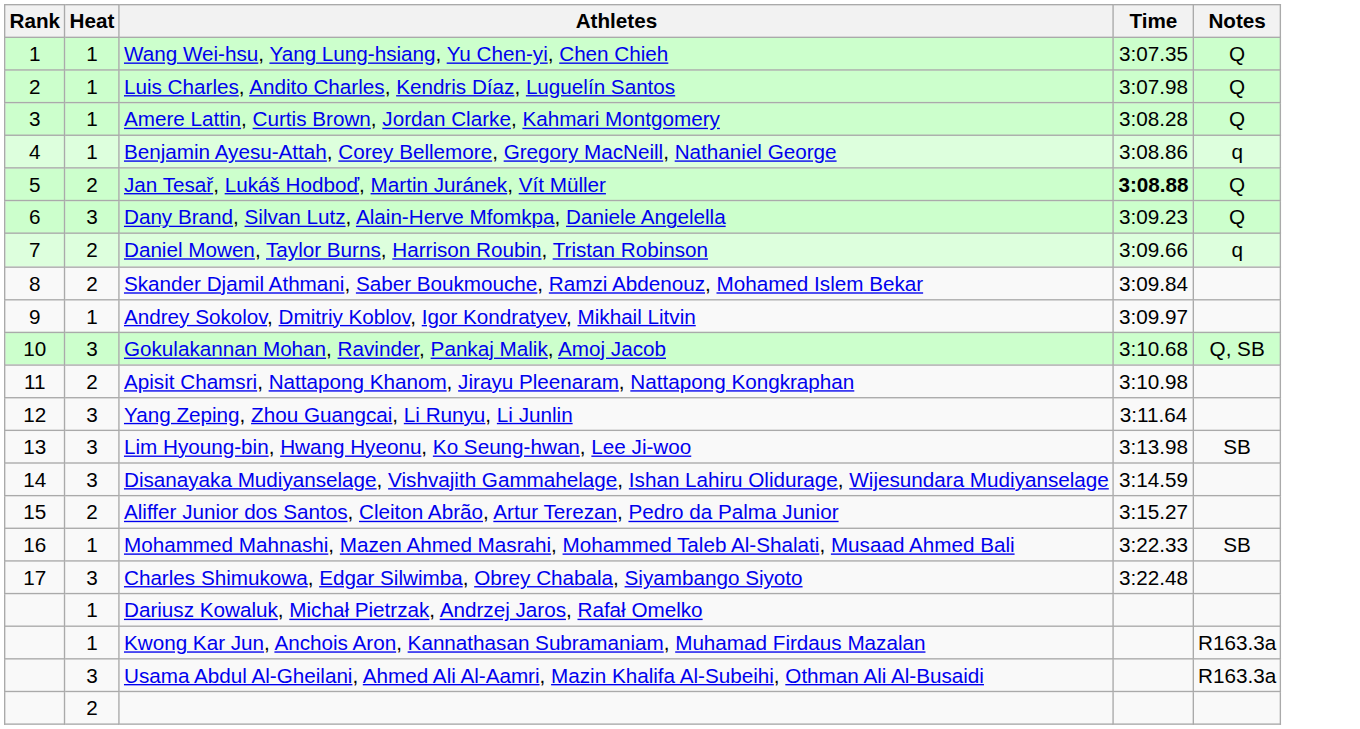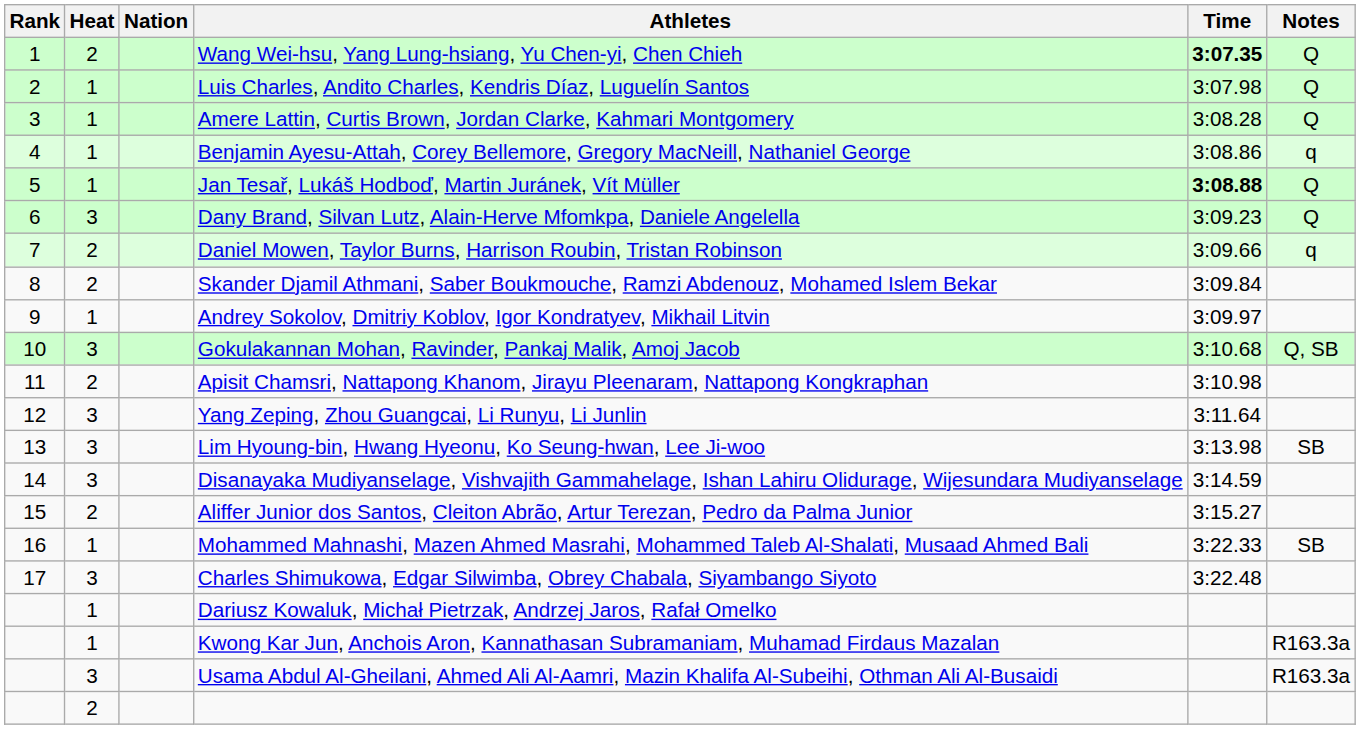 <table class="wikitable sortable" style="text-align:center;font-size:95%">
 <tr>
 <th>Rank</th>
 <th>Heat</th>
+<th>Nation</th>
 <th>Athletes</th>
 <th>Time</th>
 <th>Notes</th>
 </tr>
 <tr bgcolor=ccffcc>
 <td>1</td>
-<td>1</td>
+<td>2</td>
+<td align=left></td>
 <td align=left><a href='#'>Wang Wei-hsu</a>, <a href='#'>Yang Lung-hsiang</a>, <a href='#'>Yu Chen-yi</a>, <a href='#'>Chen Chieh</a></td>
-<td>3:07.35</td>
+<td><strong>3:07.35</strong></td>
 <td>Q</td>
 </tr>
 <tr bgcolor=ccffcc>
 <td>2</td>
 <td>1</td>
+<td align=left></td>
 <td align=left><a href='#'>Luis Charles</a>, <a href='#'>Andito Charles</a>, <a href='#'>Kendris Díaz</a>, <a href='#'>Luguelín Santos</a></td>
 <td>3:07.98</td>
 <td>Q</td>
 </tr>
 <tr bgcolor=ccffcc>
 <td>3</td>
 <td>1</td>
+<td align=left></td>
 <td align=left><a href='#'>Amere Lattin</a>, <a href='#'>Curtis Brown</a>, <a href='#'>Jordan Clarke</a>, <a href='#'>Kahmari Montgomery</a></td>
 <td>3:08.28</td>
 <td>Q</td>
 </tr>
 <tr bgcolor=ddffdd>
 <td>4</td>
 <td>1</td>
+<td align=left></td>
 <td align=left><a href='#'>Benjamin Ayesu-Attah</a>, <a href='#'>Corey Bellemore</a>, <a href='#'>Gregory MacNeill</a>, <a href='#'>Nathaniel George</a></td>
 <td>3:08.86</td>
 <td>q</td>
 </tr>
 <tr bgcolor=ccffcc>
 <td>5</td>
-<td>2</td>
+<td>1</td>
+<td align=left></td>
 <td align=left><a href='#'>Jan Tesař</a>, <a href='#'>Lukáš Hodboď</a>, <a href='#'>Martin Juránek</a>, <a href='#'>Vít Müller</a></td>
 <td><strong>3:08.88</strong></td>
 <td>Q</td>
 </tr>
 <tr bgcolor=ccffcc>
 <td>6</td>
 <td>3</td>
+<td align=left></td>
 <td align=left><a href='#'>Dany Brand</a>, <a href='#'>Silvan Lutz</a>, <a href='#'>Alain-Herve Mfomkpa</a>, <a href='#'>Daniele Angelella</a></td>
 <td>3:09.23</td>
 <td>Q</td>
 </tr>
 <tr bgcolor=ddffdd>
 <td>7</td>
 <td>2</td>
+<td align=left></td>
 <td align=left><a href='#'>Daniel Mowen</a>, <a href='#'>Taylor Burns</a>, <a href='#'>Harrison Roubin</a>, <a href='#'>Tristan Robinson</a></td>
 <td>3:09.66</td>
 <td>q</td>
 </tr>
 <tr>
 <td>8</td>
 <td>2</td>
+<td align=left></td>
 <td align=left><a href='#'>Skander Djamil Athmani</a>, <a href='#'>Saber Boukmouche</a>, <a href='#'>Ramzi Abdenouz</a>, <a href='#'>Mohamed Islem Bekar</a></td>
 <td>3:09.84</td>
 <td></td>
 </tr>
 <tr>
 <td>9</td>
 <td>1</td>
+<td align=left></td>
 <td align=left><a href='#'>Andrey Sokolov</a>, <a href='#'>Dmitriy Koblov</a>, <a href='#'>Igor Kondratyev</a>, <a href='#'>Mikhail Litvin</a></td>
 <td>3:09.97</td>
 <td></td>
 </tr>
 <tr bgcolor=ccffcc>
 <td>10</td>
 <td>3</td>
+<td align=left></td>
 <td align=left><a href='#'>Gokulakannan Mohan</a>, <a href='#'>Ravinder</a>, <a href='#'>Pankaj Malik</a>, <a href='#'>Amoj Jacob</a></td>
 <td>3:10.68</td>
 <td>Q, SB</td>
 </tr>
 <tr>
 <td>11</td>
 <td>2</td>
+<td align=left></td>
 <td align=left><a href='#'>Apisit Chamsri</a>, <a href='#'>Nattapong Khanom</a>, <a href='#'>Jirayu Pleenaram</a>, <a href='#'>Nattapong Kongkraphan</a></td>
 <td>3:10.98</td>
 <td></td>
 </tr>
 <tr>
 <td>12</td>
 <td>3</td>
+<td align=left></td>
 <td align=left><a href='#'>Yang Zeping</a>, <a href='#'>Zhou Guangcai</a>, <a href='#'>Li Runyu</a>, <a href='#'>Li Junlin</a></td>
 <td>3:11.64</td>
 <td></td>
 </tr>
 <tr>
 <td>13</td>
 <td>3</td>
+<td align=left></td>
 <td align=left><a href='#'>Lim Hyoung-bin</a>, <a href='#'>Hwang Hyeonu</a>, <a href='#'>Ko Seung-hwan</a>, <a href='#'>Lee Ji-woo</a></td>
 <td>3:13.98</td>
 <td>SB</td>
 </tr>
 <tr>
 <td>14</td>
 <td>3</td>
+<td align=left></td>
 <td align=left><a href='#'>Disanayaka Mudiyanselage</a>, <a href='#'>Vishvajith Gammahelage</a>, <a href='#'>Ishan Lahiru Olidurage</a>, <a href='#'>Wijesundara Mudiyanselage</a></td>
 <td>3:14.59</td>
 <td></td>
 </tr>
 <tr>
 <td>15</td>
 <td>2</td>
+<td align=left></td>
 <td align=left><a href='#'>Aliffer Junior dos Santos</a>, <a href='#'>Cleiton Abrão</a>, <a href='#'>Artur Terezan</a>, <a href='#'>Pedro da Palma Junior</a></td>
 <td>3:15.27</td>
 <td></td>
 </tr>
 <tr>
 <td>16</td>
 <td>1</td>
+<td align=left></td>
 <td align=left><a href='#'>Mohammed Mahnashi</a>, <a href='#'>Mazen Ahmed Masrahi</a>, <a href='#'>Mohammed Taleb Al-Shalati</a>, <a href='#'>Musaad Ahmed Bali</a></td>
 <td>3:22.33</td>
 <td>SB</td>
 </tr>
 <tr>
 <td>17</td>
 <td>3</td>
+<td align=left></td>
 <td align=left><a href='#'>Charles Shimukowa</a>, <a href='#'>Edgar Silwimba</a>, <a href='#'>Obrey Chabala</a>, <a href='#'>Siyambango Siyoto</a></td>
 <td>3:22.48</td>
 <td></td>
 </tr>
 <tr>
 <td></td>
 <td>1</td>
+<td align=left></td>
 <td align=left><a href='#'>Dariusz Kowaluk</a>, <a href='#'>Michał Pietrzak</a>, <a href='#'>Andrzej Jaros</a>, <a href='#'>Rafał Omelko</a></td>
 <td></td>
 <td></td>
 </tr>
 <tr>
 <td></td>
 <td>1</td>
+<td align=left></td>
 <td align=left><a href='#'>Kwong Kar Jun</a>, <a href='#'>Anchois Aron</a>, <a href='#'>Kannathasan Subramaniam</a>, <a href='#'>Muhamad Firdaus Mazalan</a></td>
 <td></td>
 <td>R163.3a</td>
 </tr>
 <tr>
 <td></td>
 <td>3</td>
+<td align=left></td>
 <td align=left><a href='#'>Usama Abdul Al-Gheilani</a>, <a href='#'>Ahmed Ali Al-Aamri</a>, <a href='#'>Mazin Khalifa Al-Subeihi</a>, <a href='#'>Othman Ali Al-Busaidi</a></td>
 <td></td>
 <td>R163.3a</td>
 </tr>
 <tr>
 <td></td>
 <td>2</td>
 <td align=left></td>
+<td align=left></td>
 <td></td>
 <td></td>
 </tr>
 </table>
